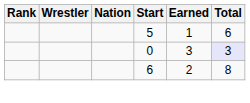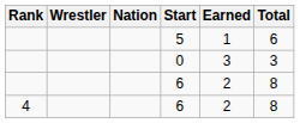 <table class="wikitable sortable" style="text-align:center;">
 <tr>
 <th>Rank</th>
 <th>Wrestler</th>
 <th>Nation</th>
 <th>Start</th>
 <th>Earned</th>
 <th>Total</th>
 </tr>
 <tr>
 <td></td>
 <td align=left></td>
 <td align=left></td>
 <td>5</td>
 <td>1</td>
 <td>6</td>
 </tr>
 <tr>
 <td></td>
 <td align=left></td>
 <td align=left></td>
 <td>0</td>
 <td>3</td>
-<td style="background: lavender;">3</td>
+<td>3</td>
 </tr>
 <tr>
 <td></td>
 <td align=left></td>
 <td align=left></td>
 <td>6</td>
 <td>2</td>
 <td>8</td>
 </tr>
+<tr>
+<td>4</td>
+<td align=left></td>
+<td align=left></td>
+<td>6</td>
+<td>2</td>
+<td>8</td>
+</tr>
 </table>
